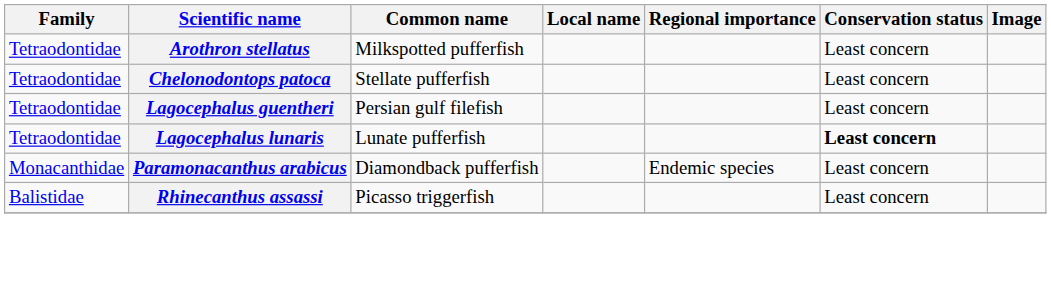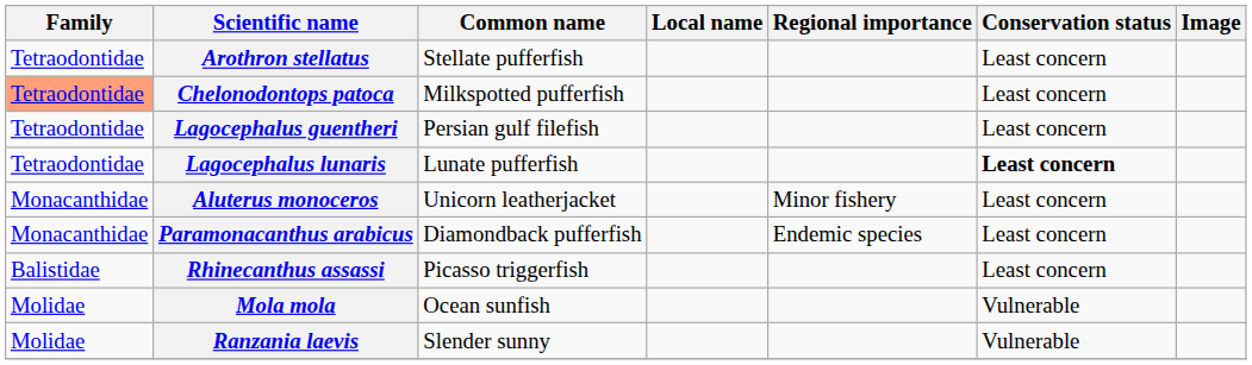 <table class="wikitable sortable">
 <tr>
 <th>Family</th>
 <th><a href='#'>Scientific name</a></th>
 <th><strong>Common name</strong></th>
 <th><strong>Local name</strong></th>
 <th>Regional importance</th>
 <th>Conservation status</th>
 <th>Image</th>
 </tr>
 <tr>
 <td><a href='#'>Tetraodontidae</a></td>
 <th><em><a href='#'>Arothron stellatus</a></em></th>
-<td>Milkspotted pufferfish</td>
+<td>Stellate pufferfish</td>
 <td></td>
 <td></td>
 <td>Least concern</td>
 <td></td>
 </tr>
 <tr>
-<td><a href='#'>Tetraodontidae</a></td>
+<td style="background: lightsalmon;"><a href='#'>Tetraodontidae</a></td>
 <th><em><a href='#'>Chelonodontops patoca</a></em></th>
-<td>Stellate pufferfish</td>
+<td>Milkspotted pufferfish</td>
 <td></td>
 <td></td>
 <td>Least concern</td>
 <td></td>
 </tr>
 <tr>
 <td><a href='#'>Tetraodontidae</a></td>
 <th><em><a href='#'>Lagocephalus guentheri</a></em></th>
 <td>Persian gulf filefish</td>
 <td></td>
 <td></td>
 <td>Least concern</td>
 <td></td>
 </tr>
 <tr>
 <td><a href='#'>Tetraodontidae</a></td>
 <th><em><a href='#'>Lagocephalus lunaris</a></em></th>
 <td>Lunate pufferfish</td>
 <td></td>
 <td></td>
 <td><strong>Least concern</strong></td>
 <td></td>
 </tr>
 <tr>
 <td><a href='#'>Monacanthidae</a></td>
+<th><em><a href='#'>Aluterus monoceros</a></em></th>
+<td>Unicorn leatherjacket</td>
+<td></td>
+<td>Minor fishery</td>
+<td>Least concern</td>
+<td></td>
+</tr>
+<tr>
+<td><a href='#'>Monacanthidae</a></td>
 <th><em><a href='#'>Paramonacanthus arabicus</a></em></th>
 <td>Diamondback pufferfish</td>
 <td></td>
 <td>Endemic species</td>
 <td>Least concern</td>
 <td></td>
 </tr>
 <tr>
 <td><a href='#'>Balistidae</a></td>
 <th><em><a href='#'>Rhinecanthus assassi</a></em></th>
 <td>Picasso triggerfish</td>
 <td></td>
 <td></td>
 <td>Least concern</td>
 <td></td>
 </tr>
 <tr>
+<td><a href='#'>Molidae</a></td>
+<th><em><a href='#'>Mola mola</a></em></th>
+<td>Ocean sunfish</td>
+<td></td>
+<td></td>
+<td>Vulnerable</td>
+<td></td>
+</tr>
+<tr>
+<td><a href='#'>Molidae</a></td>
+<th><em><a href='#'>Ranzania laevis</a></em></th>
+<td>Slender sunny</td>
+<td></td>
+<td></td>
+<td>Vulnerable</td>
+<td></td>
+</tr>
+<tr>
 </tr>
 </table>
